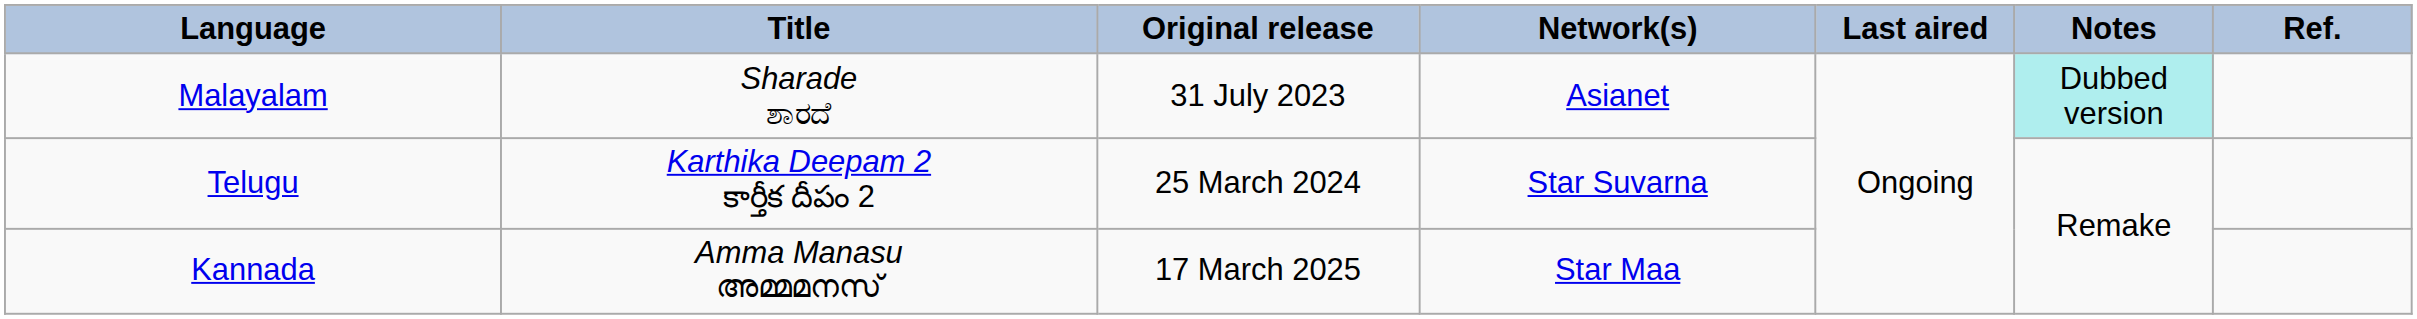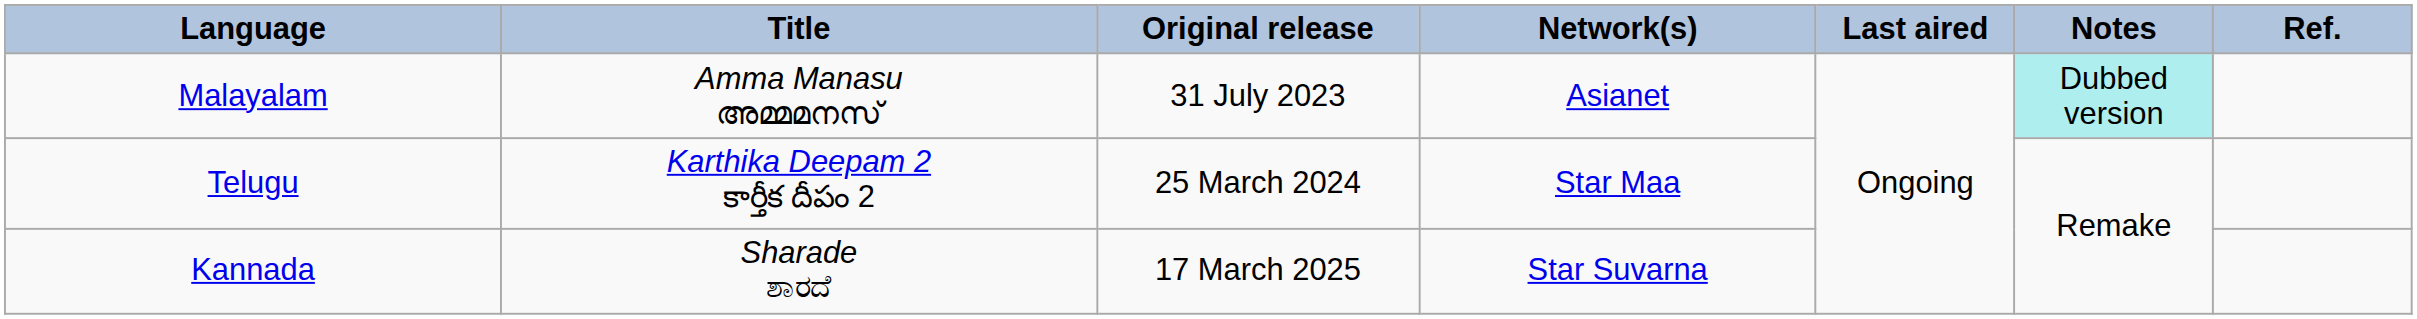 <table class="wikitable" style="text-align:center;">
 <tr>
 <th style="background:LightSteelBlue; width:20%;">Language</th>
 <th style="background:LightSteelBlue; width:24%;">Title</th>
 <th style="background:LightSteelBlue; width:13%;">Original release</th>
 <th style="background:LightSteelBlue; width:16%;">Network(s)</th>
 <th style="background:LightSteelBlue; width:8%;">Last aired</th>
 <th style="background:LightSteelBlue; width:8%;">Notes</th>
 <th style="background:LightSteelBlue; width:8%;">Ref.</th>
 </tr>
 <tr>
 <td><a href='#'>Malayalam</a></td>
-<td><em>Sharade</em> <br> ಶಾರದೆ</td>
+<td><em>Amma Manasu</em> <br>അമ്മമനസ്</td>
 <td>31 July 2023</td>
 <td><a href='#'>Asianet</a></td>
 <td Rowspan=3>Ongoing</td>
 <td style="background: paleturquoise;">Dubbed version</td>
 <td></td>
 </tr>
 <tr>
 <td><a href='#'>Telugu</a></td>
 <td><em><a href='#'>Karthika Deepam 2</a></em> <br> కార్తీక దీపం 2</td>
 <td>25 March 2024</td>
-<td><a href='#'>Star Suvarna</a></td>
+<td><a href='#'>Star Maa</a></td>
 <td Rowspan=2>Remake</td>
 <td></td>
 </tr>
 <tr>
 <td><a href='#'>Kannada</a></td>
-<td><em>Amma Manasu</em> <br>അമ്മമനസ്</td>
+<td><em>Sharade</em> <br> ಶಾರದೆ</td>
 <td>17 March 2025</td>
-<td><a href='#'>Star Maa</a></td>
+<td><a href='#'>Star Suvarna</a></td>
 <td></td>
 </tr>
 </table>
